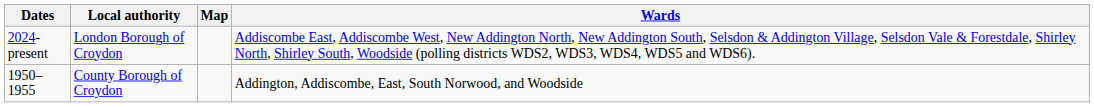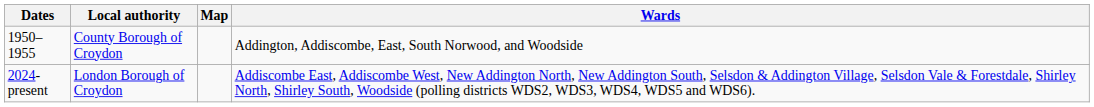 <table class=wikitable>
 <tr>
 <th>Dates</th>
 <th>Local authority</th>
 <th>Map</th>
 <th><a href='#'>Wards</a></th>
 </tr>
 <tr>
+<td>1950–1955</td>
+<td><a href='#'>County Borough of Croydon</a></td>
+<td></td>
+<td>Addington, Addiscombe, East, South Norwood, and Woodside</td>
+</tr>
+<tr>
 <td><a href='#'>2024</a>-present</td>
 <td><a href='#'>London Borough of Croydon</a></td>
 <td></td>
 <td><a href='#'>Addiscombe East</a>, <a href='#'>Addiscombe West</a>, <a href='#'>New Addington North</a>, <a href='#'>New Addington South</a>, <a href='#'>Selsdon & Addington Village</a>, <a href='#'>Selsdon Vale & Forestdale</a>, <a href='#'>Shirley North</a>, <a href='#'>Shirley South</a>, <a href='#'>Woodside</a> (polling districts WDS2, WDS3, WDS4, WDS5 and WDS6).</td>
 </tr>
-<tr>
-<td>1950–1955</td>
-<td><a href='#'>County Borough of Croydon</a></td>
-<td></td>
-<td>Addington, Addiscombe, East, South Norwood, and Woodside</td>
-</tr>
 </table>
